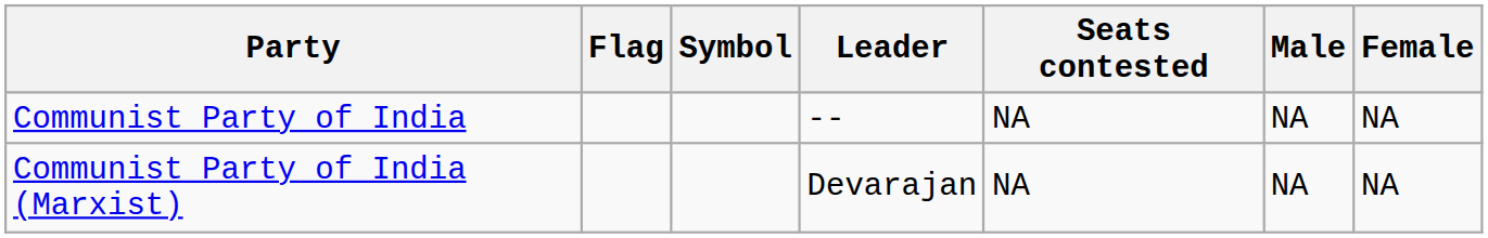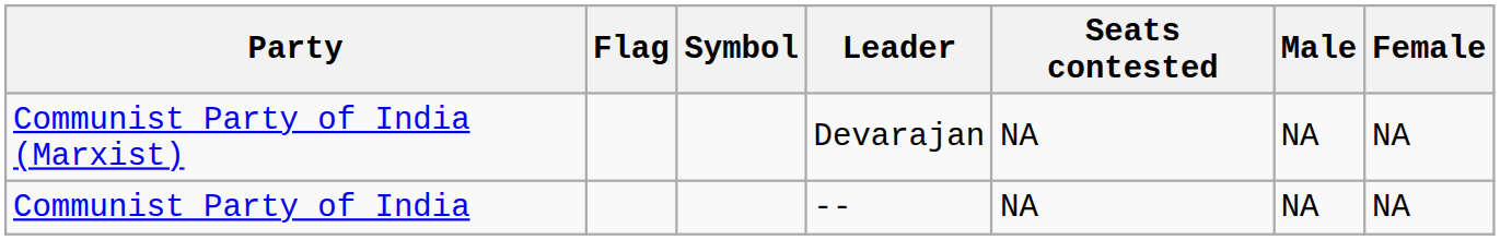 <table class="wikitable collapsible">
 <tr>
 <th>Party</th>
 <th>Flag</th>
 <th>Symbol</th>
 <th>Leader</th>
 <th>Seats contested</th>
 <th>Male</th>
 <th>Female</th>
 </tr>
 <tr>
+<td><a href='#'>Communist Party of India (Marxist)</a></td>
+<td></td>
+<td></td>
+<td>Devarajan</td>
+<td>NA</td>
+<td>NA</td>
+<td>NA</td>
+</tr>
+<tr>
 <td><a href='#'>Communist Party of India</a></td>
 <td></td>
 <td></td>
 <td>--</td>
 <td>NA</td>
 <td>NA</td>
 <td>NA</td>
 </tr>
-<tr>
-<td><a href='#'>Communist Party of India (Marxist)</a></td>
-<td></td>
-<td></td>
-<td>Devarajan</td>
-<td>NA</td>
-<td>NA</td>
-<td>NA</td>
-</tr>
 </table>
